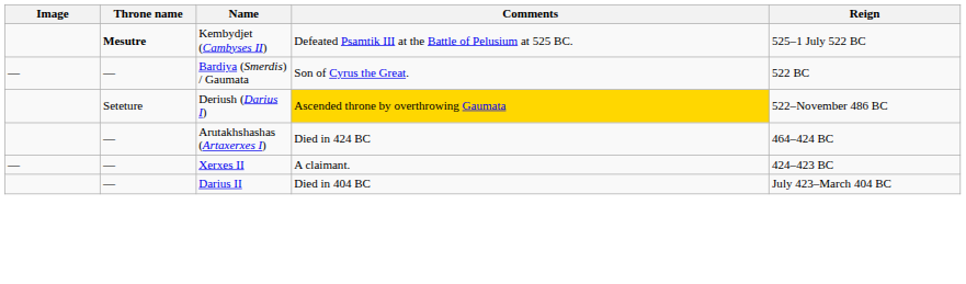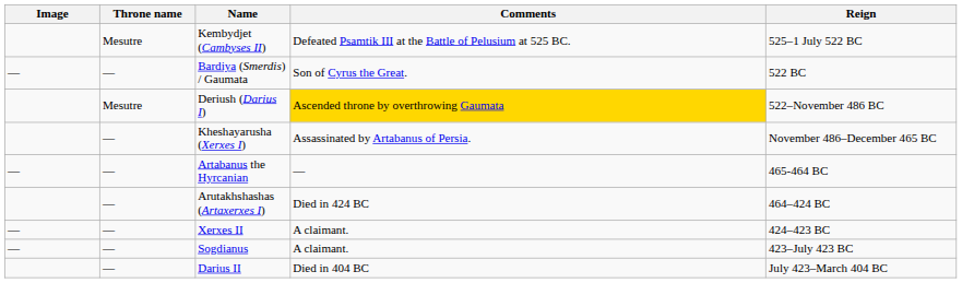 <table class="wikitable" width="100%">
 <tr>
 <th width="10%">Image</th>
 <th width="10%">Throne name</th>
 <th width="10%">Name</th>
 <th width="50%">Comments</th>
 <th width="20%">Reign</th>
 </tr>
 <tr>
 <td></td>
-<td><strong>Mesutre</strong></td>
+<td>Mesutre</td>
 <td>Kembydjet (<em><a href='#'>Cambyses II</a></em>)</td>
 <td>Defeated <a href='#'>Psamtik III</a> at the <a href='#'>Battle of Pelusium</a> at 525 BC.</td>
 <td>525–1 July 522 BC</td>
 </tr>
 <tr>
 <td>—</td>
 <td>—</td>
 <td><a href='#'>Bardiya</a> (<em>Smerdis</em>) / Gaumata</td>
 <td>Son of <a href='#'>Cyrus the Great</a>.</td>
 <td>522 BC</td>
 </tr>
 <tr>
 <td></td>
-<td>Seteture</td>
+<td>Mesutre</td>
 <td>Deriush (<em><a href='#'>Darius I</a></em>)</td>
 <td style="background: gold;">Ascended throne by overthrowing <a href='#'>Gaumata</a></td>
 <td>522–November 486 BC</td>
+</tr>
+<tr>
+<td></td>
+<td>—</td>
+<td>Kheshayarusha (<em><a href='#'>Xerxes I</a></em>)</td>
+<td>Assassinated by <a href='#'>Artabanus of Persia</a>.</td>
+<td>November 486–December 465 BC</td>
+</tr>
+<tr>
+<td>—</td>
+<td>—</td>
+<td><a href='#'>Artabanus</a> the <a href='#'>Hyrcanian</a></td>
+<td>—</td>
+<td>465-464 BC</td>
 </tr>
 <tr>
 <td></td>
 <td>—</td>
 <td>Arutakhshashas (<em><a href='#'>Artaxerxes I</a></em>)</td>
 <td>Died in 424 BC</td>
 <td>464–424 BC</td>
 </tr>
 <tr>
 <td>—</td>
 <td>—</td>
 <td><a href='#'>Xerxes II</a></td>
 <td>A claimant.</td>
 <td>424–423 BC</td>
 </tr>
 <tr>
+<td>—</td>
+<td>—</td>
+<td><a href='#'>Sogdianus</a></td>
+<td>A claimant.</td>
+<td>423–July 423 BC</td>
+</tr>
+<tr>
 <td></td>
 <td>—</td>
 <td><a href='#'>Darius II</a></td>
 <td>Died in 404 BC</td>
 <td>July 423–March 404 BC</td>
 </tr>
 </table>
